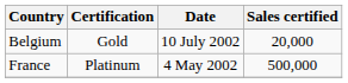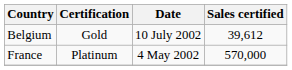 <table class="wikitable sortable">
 <tr>
 <th>Country</th>
 <th>Certification</th>
 <th>Date</th>
 <th>Sales certified</th>
 </tr>
 <tr>
 <td>Belgium</td>
 <td align="center">Gold</td>
 <td align="center">10 July 2002</td>
-<td align="center">20,000</td>
+<td align="center">39,612</td>
 </tr>
 <tr>
 <td>France</td>
 <td align="center">Platinum</td>
 <td align="center">4 May 2002</td>
-<td align="center">500,000</td>
+<td align="center">570,000</td>
 </tr>
 <tr>
 </tr>
 </table>
